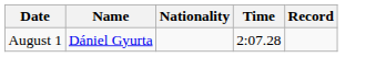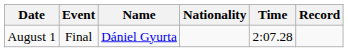 <table class=wikitable style=text-align:center>
 <tr>
 <th>Date</th>
+<th>Event</th>
 <th>Name</th>
 <th>Nationality</th>
 <th>Time</th>
 <th>Record</th>
 </tr>
 <tr>
 <td>August 1</td>
+<td>Final</td>
 <td align=left><a href='#'>Dániel Gyurta</a></td>
 <td align=left></td>
 <td>2:07.28</td>
 <td></td>
 </tr>
 </table>
